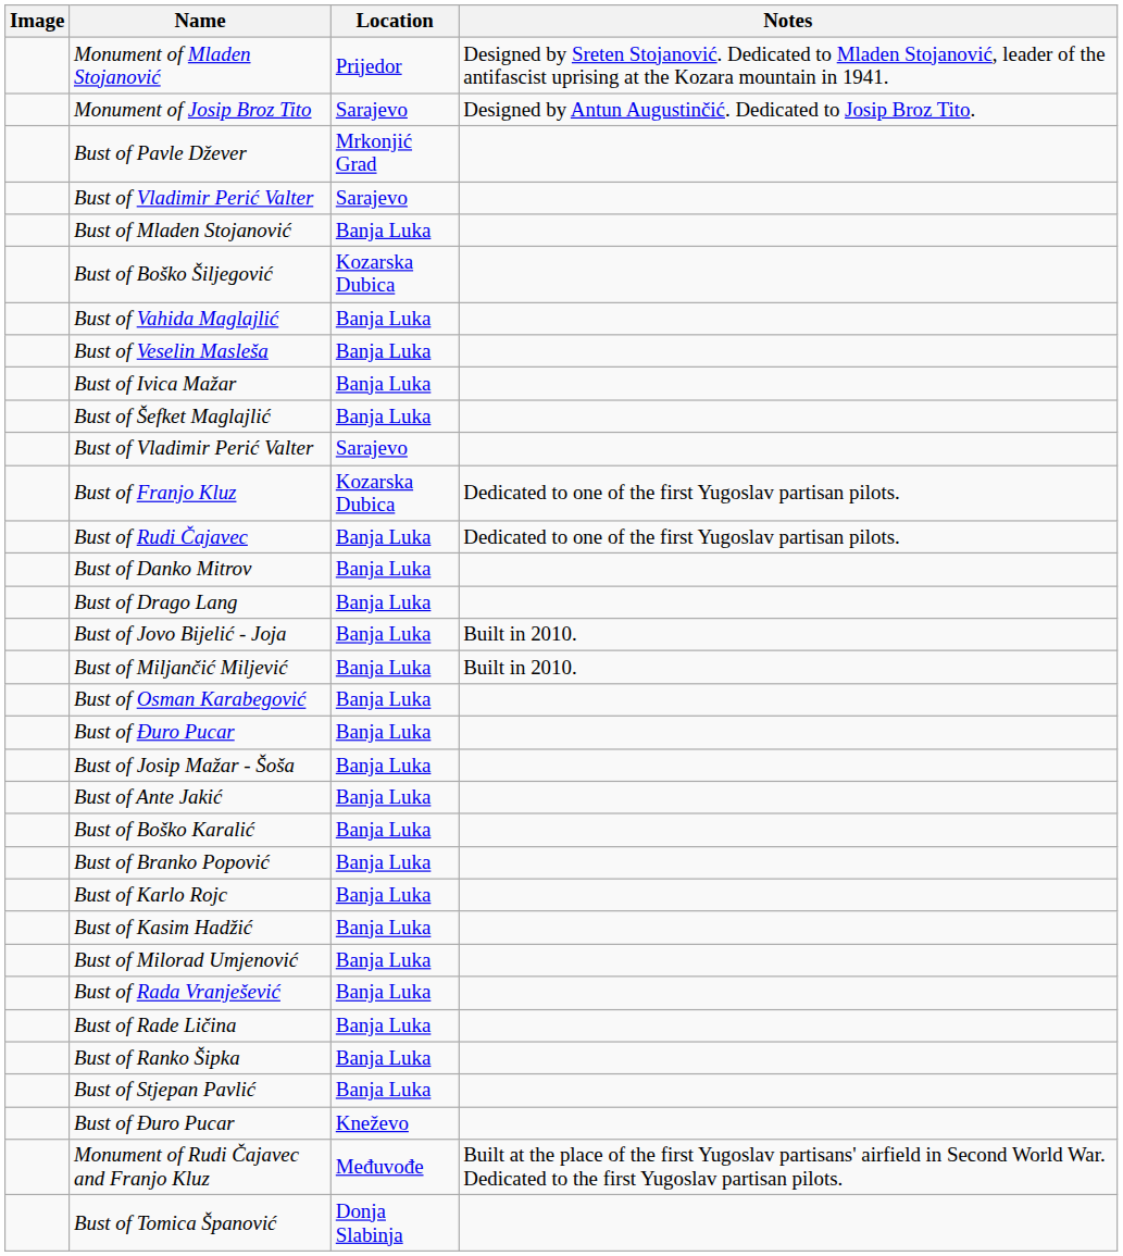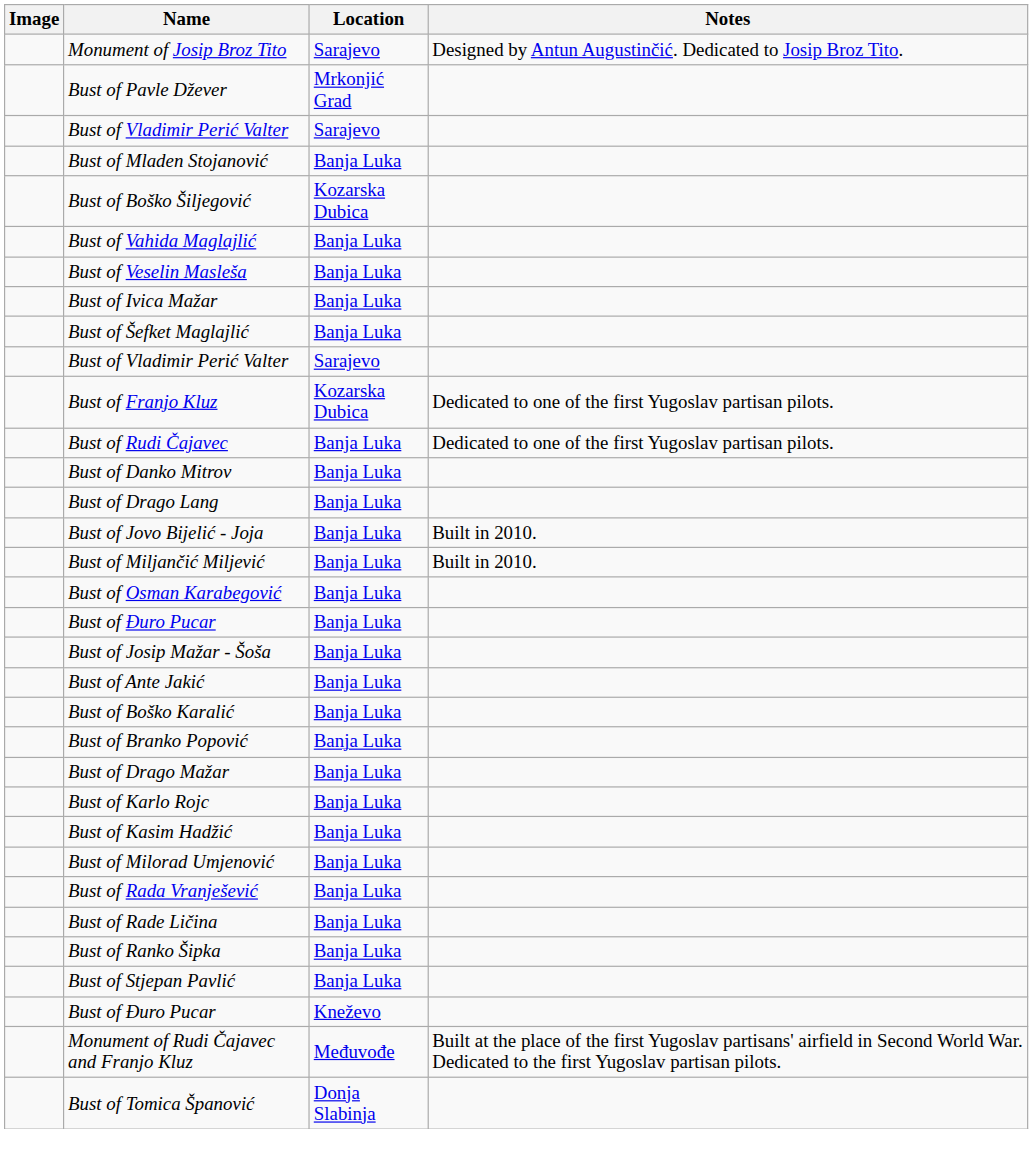 <table class="wikitable">
 <tr>
 <th><strong>Image</strong></th>
 <th><strong>Name</strong></th>
 <th><strong>Location</strong></th>
 <th><strong>Notes</strong></th>
-</tr>
-<tr>
-<td></td>
-<td><em>Monument of <a href='#'>Mladen Stojanović</a></em></td>
-<td><a href='#'>Prijedor</a></td>
-<td>Designed by <a href='#'>Sreten Stojanović</a>. Dedicated to <a href='#'>Mladen Stojanović</a>, leader of the antifascist uprising at the Kozara mountain in 1941.</td>
 </tr>
 <tr>
 <td></td>
 <td><em>Monument of <a href='#'>Josip Broz Tito</a></em></td>
 <td><a href='#'>Sarajevo</a></td>
 <td>Designed by <a href='#'>Antun Augustinčić</a>. Dedicated to <a href='#'>Josip Broz Tito</a>.</td>
 </tr>
 <tr>
 <td></td>
 <td><em>Bust of Pavle Džever</em></td>
 <td><a href='#'>Mrkonjić Grad</a></td>
 <td></td>
 </tr>
 <tr>
 <td></td>
 <td><em>Bust of <a href='#'>Vladimir Perić Valter</a></em></td>
 <td><a href='#'>Sarajevo</a></td>
 <td></td>
 </tr>
 <tr>
 <td></td>
 <td><em>Bust of Mladen Stojanović</em></td>
 <td><a href='#'>Banja Luka</a></td>
 <td></td>
 </tr>
 <tr>
 <td></td>
 <td><em>Bust of Boško Šiljegović</em></td>
 <td><a href='#'>Kozarska Dubica</a></td>
 <td></td>
 </tr>
 <tr>
 <td></td>
 <td><em>Bust of <a href='#'>Vahida Maglajlić</a></em></td>
 <td><a href='#'>Banja Luka</a></td>
 <td></td>
 </tr>
 <tr>
 <td></td>
 <td><em>Bust of <a href='#'>Veselin Masleša</a></em></td>
 <td><a href='#'>Banja Luka</a></td>
 <td></td>
 </tr>
 <tr>
 <td></td>
 <td><em>Bust of Ivica Mažar</em></td>
 <td><a href='#'>Banja Luka</a></td>
 <td></td>
 </tr>
 <tr>
 <td></td>
 <td><em>Bust of Šefket Maglajlić</em></td>
 <td><a href='#'>Banja Luka</a></td>
 <td></td>
 </tr>
 <tr>
 <td></td>
 <td><em>Bust of Vladimir Perić Valter</em></td>
 <td><a href='#'>Sarajevo</a></td>
 <td></td>
 </tr>
 <tr>
 <td></td>
 <td><em>Bust of <a href='#'>Franjo Kluz</a></em></td>
 <td><a href='#'>Kozarska Dubica</a></td>
 <td>Dedicated to one of the first Yugoslav partisan pilots.</td>
 </tr>
 <tr>
 <td></td>
 <td><em>Bust of <a href='#'>Rudi Čajavec</a></em></td>
 <td><a href='#'>Banja Luka</a></td>
 <td>Dedicated to one of the first Yugoslav partisan pilots.</td>
 </tr>
 <tr>
 <td></td>
 <td><em>Bust of Danko Mitrov</em></td>
 <td><a href='#'>Banja Luka</a></td>
 <td></td>
 </tr>
 <tr>
 <td></td>
 <td><em>Bust of Drago Lang</em></td>
 <td><a href='#'>Banja Luka</a></td>
 <td></td>
 </tr>
 <tr>
 <td></td>
 <td><em>Bust of Jovo Bijelić - Joja</em></td>
 <td><a href='#'>Banja Luka</a></td>
 <td>Built in 2010.</td>
 </tr>
 <tr>
 <td></td>
 <td><em>Bust of Miljančić Miljević</em></td>
 <td><a href='#'>Banja Luka</a></td>
 <td>Built in 2010.</td>
 </tr>
 <tr>
 <td></td>
 <td><em>Bust of <a href='#'>Osman Karabegović</a></em></td>
 <td><a href='#'>Banja Luka</a></td>
 <td></td>
 </tr>
 <tr>
 <td></td>
 <td><em>Bust of <a href='#'>Đuro Pucar</a></em></td>
 <td><a href='#'>Banja Luka</a></td>
 <td></td>
 </tr>
 <tr>
 <td></td>
 <td><em>Bust of Josip Mažar - Šoša</em></td>
 <td><a href='#'>Banja Luka</a></td>
 <td></td>
 </tr>
 <tr>
 <td></td>
 <td><em>Bust of Ante Jakić</em></td>
 <td><a href='#'>Banja Luka</a></td>
 <td></td>
 </tr>
 <tr>
 <td></td>
 <td><em>Bust of Boško Karalić</em></td>
 <td><a href='#'>Banja Luka</a></td>
 <td></td>
 </tr>
 <tr>
 <td></td>
 <td><em>Bust of Branko Popović</em></td>
 <td><a href='#'>Banja Luka</a></td>
 <td></td>
 </tr>
 <tr>
 <td></td>
+<td><em>Bust of Drago Mažar</em></td>
+<td><a href='#'>Banja Luka</a></td>
+<td></td>
+</tr>
+<tr>
+<td></td>
 <td><em>Bust of Karlo Rojc</em></td>
 <td><a href='#'>Banja Luka</a></td>
 <td></td>
 </tr>
 <tr>
 <td></td>
 <td><em>Bust of Kasim Hadžić</em></td>
 <td><a href='#'>Banja Luka</a></td>
 <td></td>
 </tr>
 <tr>
 <td></td>
 <td><em>Bust of Milorad Umjenović</em></td>
 <td><a href='#'>Banja Luka</a></td>
 <td></td>
 </tr>
 <tr>
 <td></td>
 <td><em>Bust of <a href='#'>Rada Vranješević</a></em></td>
 <td><a href='#'>Banja Luka</a></td>
 <td></td>
 </tr>
 <tr>
 <td></td>
 <td><em>Bust of Rade Ličina</em></td>
 <td><a href='#'>Banja Luka</a></td>
 <td></td>
 </tr>
 <tr>
 <td></td>
 <td><em>Bust of Ranko Šipka</em></td>
 <td><a href='#'>Banja Luka</a></td>
 <td></td>
 </tr>
 <tr>
 <td></td>
 <td><em>Bust of Stjepan Pavlić</em></td>
 <td><a href='#'>Banja Luka</a></td>
 <td></td>
 </tr>
 <tr>
 <td></td>
 <td><em>Bust of Đuro Pucar</em></td>
 <td><a href='#'>Kneževo</a></td>
 <td></td>
 </tr>
 <tr>
 <td></td>
 <td><em>Monument of Rudi Čajavec and Franjo Kluz</em></td>
 <td><a href='#'>Međuvođe</a></td>
 <td>Built at the place of the first Yugoslav partisans' airfield in Second World War. Dedicated to the first Yugoslav partisan pilots.</td>
 </tr>
 <tr>
 <td></td>
 <td><em>Bust of Tomica Španović</em></td>
 <td><a href='#'>Donja Slabinja</a></td>
 <td></td>
 </tr>
 </table>
